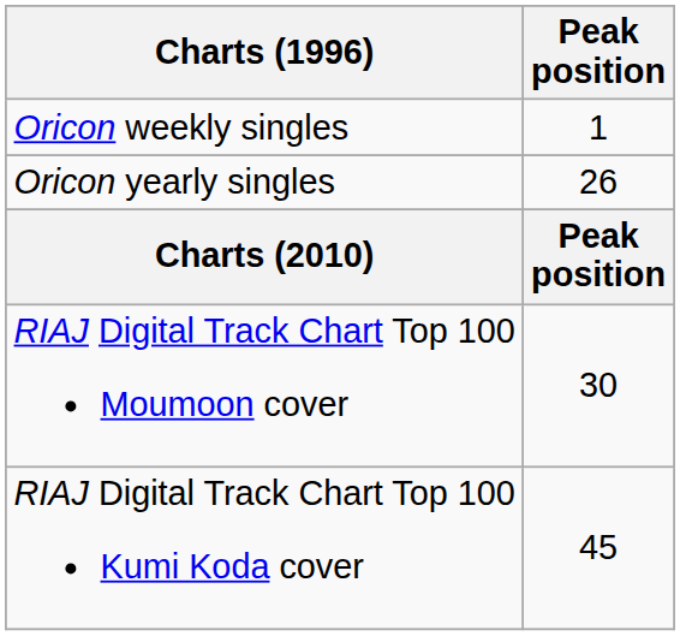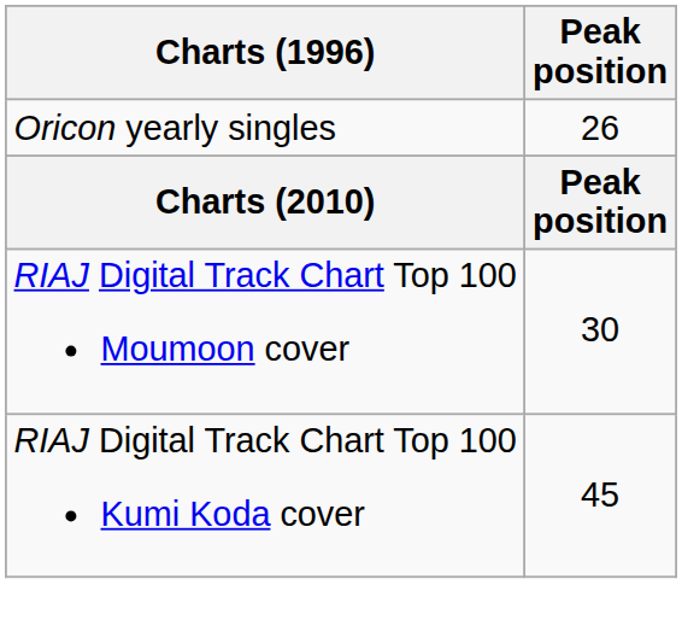 <table class="wikitable">
 <tr>
 <th>Charts (1996)</th>
 <th>Peak<br>position</th>
-</tr>
-<tr>
-<td><em><a href='#'>Oricon</a></em> weekly singles</td>
-<td align="center">1</td>
 </tr>
 <tr>
 <td><em>Oricon</em> yearly singles</td>
 <td align="center">26</td>
 </tr>
 <tr>
 <th>Charts (2010)</th>
 <th>Peak<br>position</th>
 </tr>
 <tr>
 <td><em><a href='#'>RIAJ</a></em> <a href='#'>Digital Track Chart</a> Top 100<br><ul><li><a href='#'>Moumoon</a> cover</li></ul></td>
 <td align="center">30</td>
 </tr>
 <tr>
 <td><em>RIAJ</em> Digital Track Chart Top 100<br><ul><li><a href='#'>Kumi Koda</a> cover</li></ul></td>
 <td align="center">45</td>
 </tr>
 </table>
